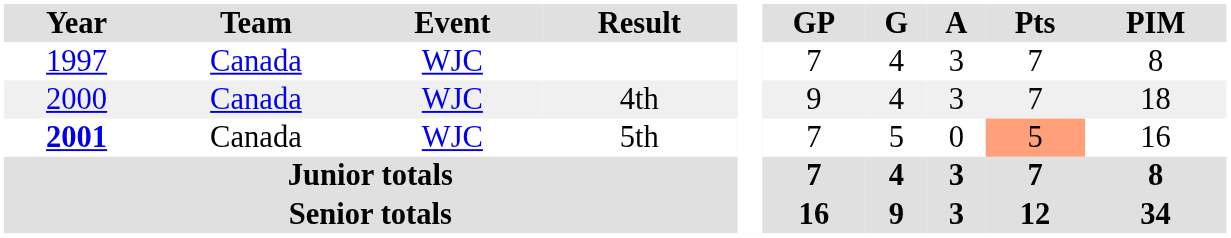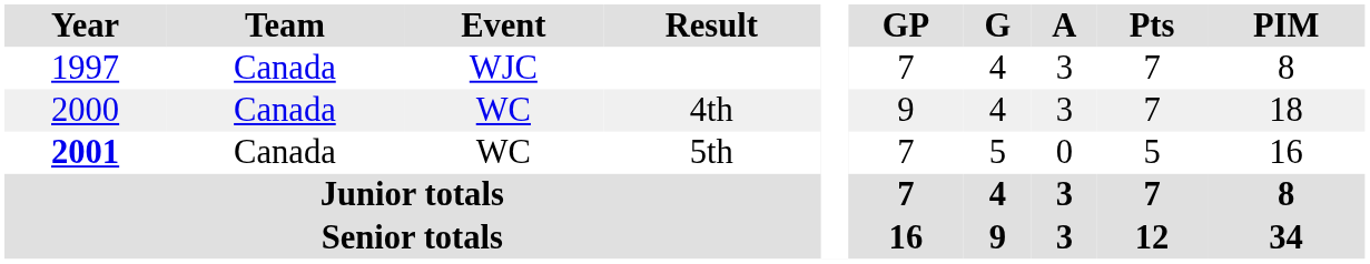 <table border="0" cellpadding="1" cellspacing="0" style="text-align:center; width:40em">
 <tr ALIGN="center" bgcolor="#e0e0e0">
 <th>Year</th>
 <th>Team</th>
 <th>Event</th>
 <th>Result</th>
 <th rowspan="99" bgcolor="#ffffff"> </th>
 <th>GP</th>
 <th>G</th>
 <th>A</th>
 <th>Pts</th>
 <th>PIM</th>
 </tr>
 <tr ALIGN="center">
 <td><a href='#'>1997</a></td>
 <td><a href='#'>Canada</a></td>
 <td><a href='#'>WJC</a></td>
 <td></td>
 <td>7</td>
 <td>4</td>
 <td>3</td>
 <td>7</td>
 <td>8</td>
 </tr>
 <tr ALIGN="center" bgcolor="#f0f0f0">
 <td><a href='#'>2000</a></td>
 <td><a href='#'>Canada</a></td>
-<td><a href='#'>WJC</a></td>
+<td><a href='#'>WC</a></td>
 <td>4th</td>
 <td>9</td>
 <td>4</td>
 <td>3</td>
 <td>7</td>
 <td>18</td>
 </tr>
 <tr ALIGN="center">
 <td><strong><a href='#'>2001</a></strong></td>
 <td>Canada</td>
-<td><a href='#'>WJC</a></td>
+<td>WC</td>
 <td>5th</td>
 <td>7</td>
 <td>5</td>
 <td>0</td>
-<td style="background: lightsalmon;">5</td>
+<td>5</td>
 <td>16</td>
 </tr>
 <tr ALIGN="center" bgcolor="#e0e0e0">
 <th colspan=4>Junior totals</th>
 <th>7</th>
 <th>4</th>
 <th>3</th>
 <th>7</th>
 <th>8</th>
 </tr>
 <tr ALIGN="center" bgcolor="#e0e0e0">
 <th colspan=4>Senior totals</th>
 <th>16</th>
 <th>9</th>
 <th>3</th>
 <th>12</th>
 <th>34</th>
 </tr>
 </table>
